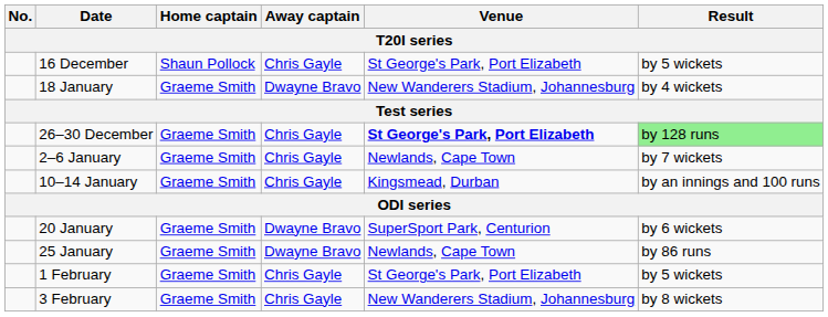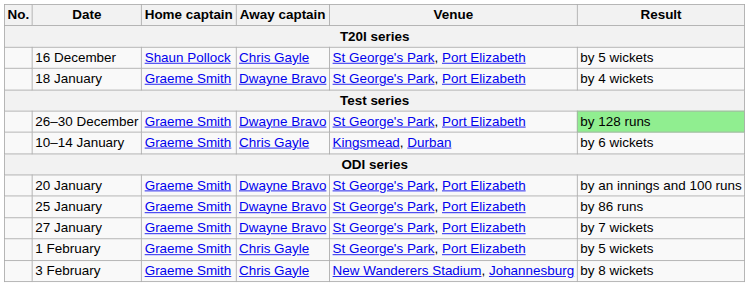 <table class="wikitable">
 <tr>
 <th>No.</th>
 <th>Date</th>
 <th>Home captain</th>
 <th>Away captain</th>
 <th>Venue</th>
 <th>Result</th>
 </tr>
 <tr>
 <th colspan="6">T20I series</th>
 </tr>
 <tr>
 <td></td>
 <td>16 December</td>
 <td><a href='#'>Shaun Pollock</a></td>
 <td><a href='#'>Chris Gayle</a></td>
 <td><a href='#'>St George's Park</a>, <a href='#'>Port Elizabeth</a></td>
 <td> by 5 wickets</td>
 </tr>
 <tr>
 <td></td>
 <td>18 January</td>
 <td><a href='#'>Graeme Smith</a></td>
 <td><a href='#'>Dwayne Bravo</a></td>
-<td><a href='#'>New Wanderers Stadium</a>, <a href='#'>Johannesburg</a></td>
+<td><a href='#'>St George's Park</a>, <a href='#'>Port Elizabeth</a></td>
 <td> by 4 wickets</td>
 </tr>
 <tr>
 <th colspan="6">Test series</th>
 </tr>
 <tr>
 <td></td>
 <td>26–30 December</td>
 <td><a href='#'>Graeme Smith</a></td>
-<td><a href='#'>Chris Gayle</a></td>
-<td><strong><a href='#'>St George's Park</a>, <a href='#'>Port Elizabeth</a></strong></td>
+<td><a href='#'>Dwayne Bravo</a></td>
+<td><a href='#'>St George's Park</a>, <a href='#'>Port Elizabeth</a></td>
 <td style="background: lightgreen;"> by 128 runs</td>
-</tr>
-<tr>
-<td></td>
-<td>2–6 January</td>
-<td><a href='#'>Graeme Smith</a></td>
-<td><a href='#'>Chris Gayle</a></td>
-<td><a href='#'>Newlands</a>, <a href='#'>Cape Town</a></td>
-<td> by 7 wickets</td>
 </tr>
 <tr>
 <td></td>
 <td>10–14 January</td>
 <td><a href='#'>Graeme Smith</a></td>
 <td><a href='#'>Chris Gayle</a></td>
 <td><a href='#'>Kingsmead</a>, <a href='#'>Durban</a></td>
-<td> by an innings and 100 runs</td>
+<td> by 6 wickets</td>
 </tr>
 <tr>
 <th colspan="6">ODI series</th>
 </tr>
 <tr>
 <td></td>
 <td>20 January</td>
 <td><a href='#'>Graeme Smith</a></td>
 <td><a href='#'>Dwayne Bravo</a></td>
-<td><a href='#'>SuperSport Park</a>, <a href='#'>Centurion</a></td>
-<td> by 6 wickets</td>
+<td><a href='#'>St George's Park</a>, <a href='#'>Port Elizabeth</a></td>
+<td> by an innings and 100 runs</td>
 </tr>
 <tr>
 <td></td>
 <td>25 January</td>
 <td><a href='#'>Graeme Smith</a></td>
 <td><a href='#'>Dwayne Bravo</a></td>
-<td><a href='#'>Newlands</a>, <a href='#'>Cape Town</a></td>
+<td><a href='#'>St George's Park</a>, <a href='#'>Port Elizabeth</a></td>
 <td> by 86 runs</td>
+</tr>
+<tr>
+<td></td>
+<td>27 January</td>
+<td><a href='#'>Graeme Smith</a></td>
+<td><a href='#'>Dwayne Bravo</a></td>
+<td><a href='#'>St George's Park</a>, <a href='#'>Port Elizabeth</a></td>
+<td> by 7 wickets</td>
 </tr>
 <tr>
 <td></td>
 <td>1 February</td>
 <td><a href='#'>Graeme Smith</a></td>
 <td><a href='#'>Chris Gayle</a></td>
 <td><a href='#'>St George's Park</a>, <a href='#'>Port Elizabeth</a></td>
 <td> by 5 wickets</td>
 </tr>
 <tr>
 <td></td>
 <td>3 February</td>
 <td><a href='#'>Graeme Smith</a></td>
 <td><a href='#'>Chris Gayle</a></td>
 <td><a href='#'>New Wanderers Stadium</a>, <a href='#'>Johannesburg</a></td>
 <td> by 8 wickets</td>
 </tr>
 </table>
